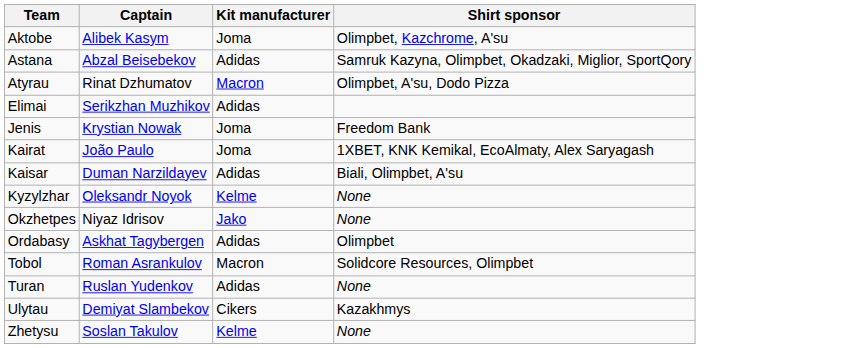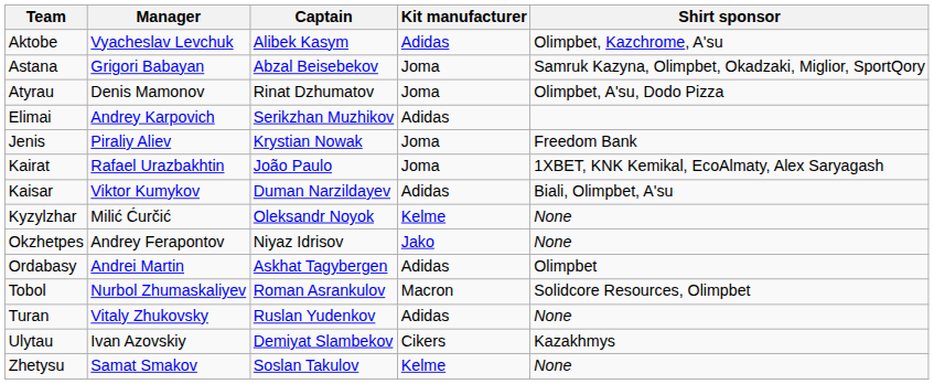 <table class="wikitable sortable" style="text-align: left;">
 <tr>
 <th>Team</th>
+<th>Manager</th>
 <th>Captain</th>
 <th>Kit manufacturer</th>
 <th>Shirt sponsor</th>
 </tr>
 <tr>
 <td>Aktobe</td>
+<td> <a href='#'>Vyacheslav Levchuk</a></td>
 <td> <a href='#'>Alibek Kasym</a></td>
-<td>Joma</td>
+<td><a href='#'>Adidas</a></td>
 <td>Olimpbet, <a href='#'>Kazchrome</a>, A'su</td>
 </tr>
 <tr>
 <td>Astana</td>
+<td> <a href='#'>Grigori Babayan</a></td>
 <td> <a href='#'>Abzal Beisebekov</a></td>
-<td>Adidas</td>
+<td>Joma</td>
 <td>Samruk Kazyna, Olimpbet, Okadzaki, Miglior, SportQory</td>
 </tr>
 <tr>
 <td>Atyrau</td>
+<td> Denis Mamonov</td>
 <td> Rinat Dzhumatov</td>
-<td><a href='#'>Macron</a></td>
+<td>Joma</td>
 <td>Olimpbet, A'su, Dodo Pizza</td>
 </tr>
 <tr>
 <td>Elimai</td>
+<td> <a href='#'>Andrey Karpovich</a></td>
 <td> <a href='#'>Serikzhan Muzhikov</a></td>
 <td>Adidas</td>
 <td></td>
 </tr>
 <tr>
 <td>Jenis</td>
+<td> <a href='#'>Piraliy Aliev</a></td>
 <td> <a href='#'>Krystian Nowak</a></td>
 <td>Joma</td>
 <td>Freedom Bank</td>
 </tr>
 <tr>
 <td>Kairat</td>
+<td> <a href='#'>Rafael Urazbakhtin</a></td>
 <td> <a href='#'>João Paulo</a></td>
 <td>Joma</td>
 <td>1XBET, KNK Kemikal, EcoAlmaty, Alex Saryagash</td>
 </tr>
 <tr>
 <td>Kaisar</td>
+<td> <a href='#'>Viktor Kumykov</a></td>
 <td> <a href='#'>Duman Narzildayev</a></td>
 <td>Adidas</td>
 <td>Biali, Olimpbet, A'su</td>
 </tr>
 <tr>
 <td>Kyzylzhar</td>
+<td> Milić Ćurčić</td>
 <td> <a href='#'>Oleksandr Noyok</a></td>
 <td><a href='#'>Kelme</a></td>
 <td><em>None</em></td>
 </tr>
 <tr>
 <td>Okzhetpes</td>
+<td> Andrey Ferapontov</td>
 <td> Niyaz Idrisov</td>
 <td><a href='#'>Jako</a></td>
 <td><em>None</em></td>
 </tr>
 <tr>
 <td>Ordabasy</td>
+<td> <a href='#'>Andrei Martin</a></td>
 <td> <a href='#'>Askhat Tagybergen</a></td>
 <td>Adidas</td>
 <td>Olimpbet</td>
 </tr>
 <tr>
 <td>Tobol</td>
+<td> <a href='#'>Nurbol Zhumaskaliyev</a></td>
 <td> <a href='#'>Roman Asrankulov</a></td>
 <td>Macron</td>
 <td>Solidcore Resources, Olimpbet</td>
 </tr>
 <tr>
 <td>Turan</td>
+<td> <a href='#'>Vitaly Zhukovsky</a></td>
 <td> <a href='#'>Ruslan Yudenkov</a></td>
 <td>Adidas</td>
 <td><em>None</em></td>
 </tr>
 <tr>
 <td>Ulytau</td>
+<td> Ivan Azovskiy</td>
 <td> <a href='#'>Demiyat Slambekov</a></td>
 <td>Cikers</td>
 <td>Kazakhmys</td>
 </tr>
 <tr>
 <td>Zhetysu</td>
+<td> <a href='#'>Samat Smakov</a></td>
 <td> <a href='#'>Soslan Takulov</a></td>
 <td><a href='#'>Kelme</a></td>
 <td><em>None</em></td>
 </tr>
 </table>
